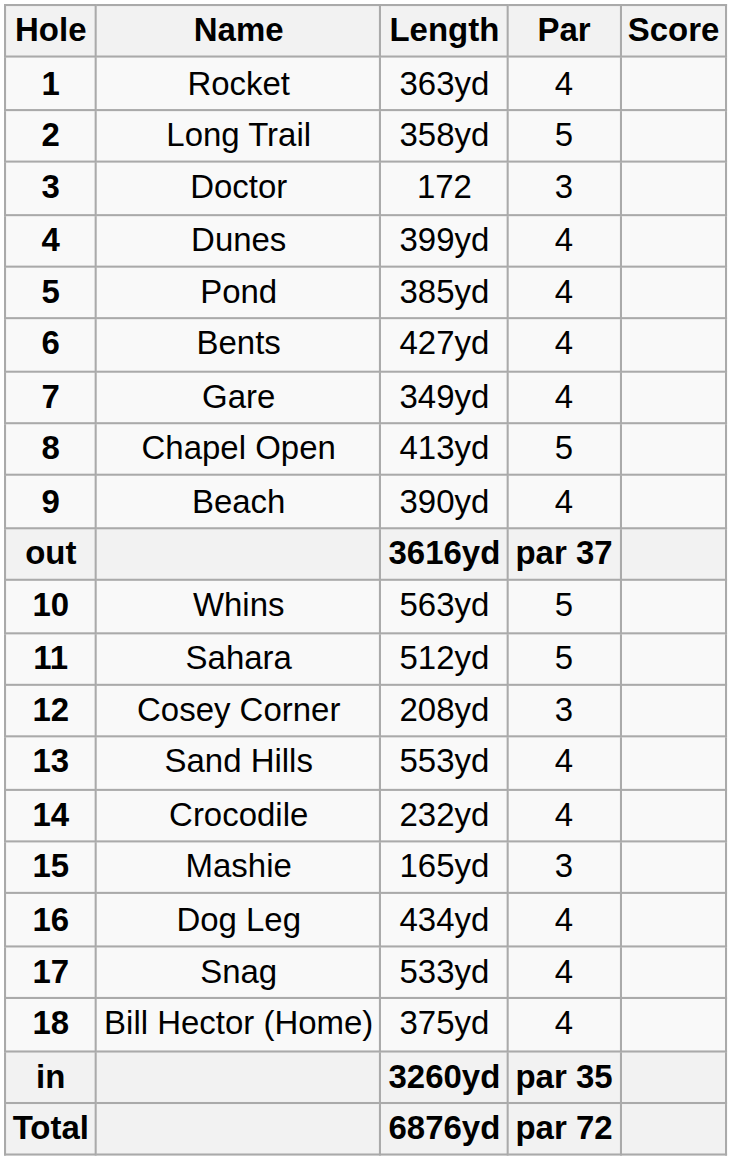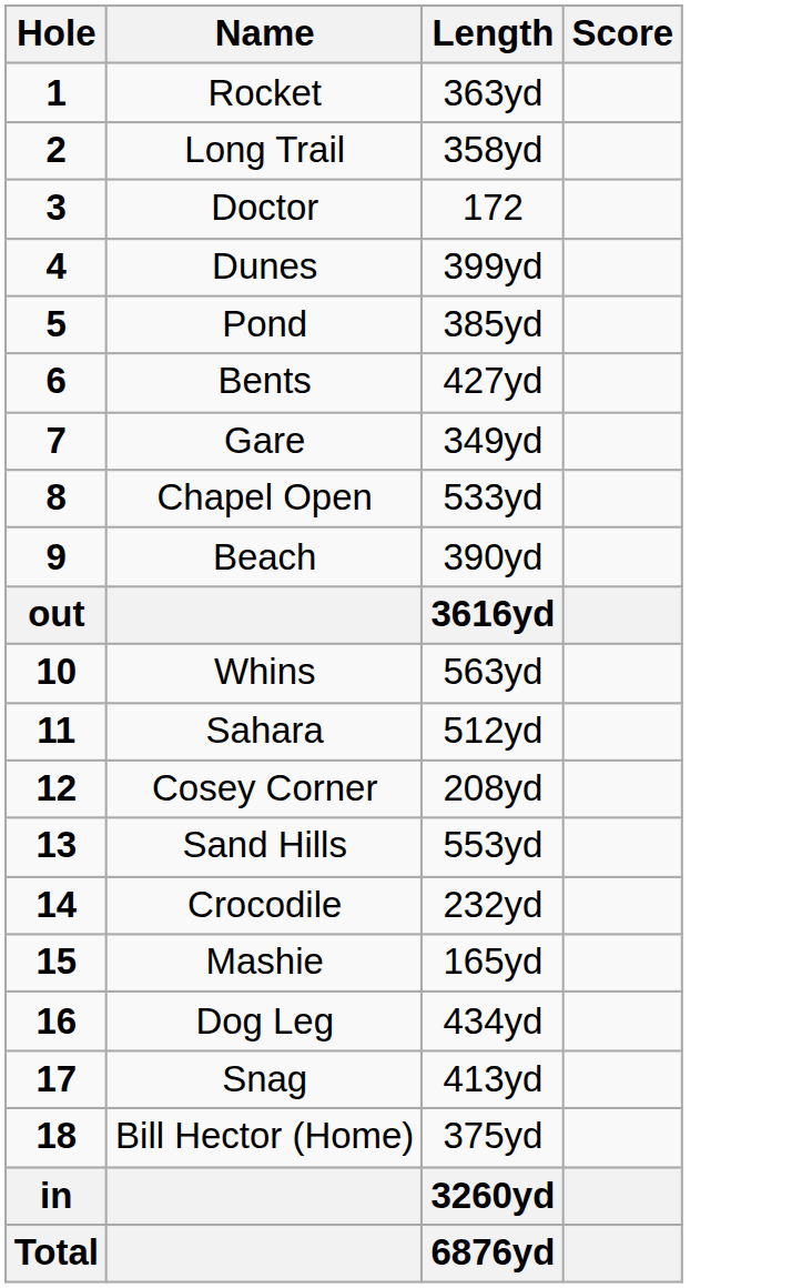 <table class="wikitable" style="text-align:center;">
 <tr>
 <th>Hole</th>
 <th>Name</th>
 <th>Length</th>
-<th>Par</th>
 <th>Score</th>
 </tr>
 <tr>
 <td><strong>1</strong></td>
 <td>Rocket</td>
 <td>363yd</td>
-<td>4</td>
 <td></td>
 </tr>
 <tr>
 <td><strong>2</strong></td>
 <td>Long Trail</td>
 <td>358yd</td>
-<td>5</td>
 <td></td>
 </tr>
 <tr>
 <td><strong>3</strong></td>
 <td>Doctor</td>
 <td>172</td>
-<td>3</td>
 <td></td>
 </tr>
 <tr>
 <td><strong>4</strong></td>
 <td>Dunes</td>
 <td>399yd</td>
-<td>4</td>
 <td></td>
 </tr>
 <tr>
 <td><strong>5</strong></td>
 <td>Pond</td>
 <td>385yd</td>
-<td>4</td>
 <td></td>
 </tr>
 <tr>
 <td><strong>6</strong></td>
 <td>Bents</td>
 <td>427yd</td>
-<td>4</td>
 <td></td>
 </tr>
 <tr>
 <td><strong>7</strong></td>
 <td>Gare</td>
 <td>349yd</td>
-<td>4</td>
 <td></td>
 </tr>
 <tr>
 <td><strong>8</strong></td>
 <td>Chapel Open</td>
-<td>413yd</td>
-<td>5</td>
+<td>533yd</td>
 <td></td>
 </tr>
 <tr>
 <td><strong>9</strong></td>
 <td>Beach</td>
 <td>390yd</td>
-<td>4</td>
 <td></td>
 </tr>
 <tr>
 <th><strong>out</strong></th>
 <th></th>
 <th>3616yd</th>
-<th>par 37</th>
 <th></th>
 </tr>
 <tr>
 <td><strong>10</strong></td>
 <td>Whins</td>
 <td>563yd</td>
-<td>5</td>
 <td></td>
 </tr>
 <tr>
 <td><strong>11</strong></td>
 <td>Sahara</td>
 <td>512yd</td>
-<td>5</td>
 <td></td>
 </tr>
 <tr>
 <td><strong>12</strong></td>
 <td>Cosey Corner</td>
 <td>208yd</td>
-<td>3</td>
 <td></td>
 </tr>
 <tr>
 <td><strong>13</strong></td>
 <td>Sand Hills</td>
 <td>553yd</td>
-<td>4</td>
 <td></td>
 </tr>
 <tr>
 <td><strong>14</strong></td>
 <td>Crocodile</td>
 <td>232yd</td>
-<td>4</td>
 <td></td>
 </tr>
 <tr>
 <td><strong>15</strong></td>
 <td>Mashie</td>
 <td>165yd</td>
-<td>3</td>
 <td></td>
 </tr>
 <tr>
 <td><strong>16</strong></td>
 <td>Dog Leg</td>
 <td>434yd</td>
-<td>4</td>
 <td></td>
 </tr>
 <tr>
 <td><strong>17</strong></td>
 <td>Snag</td>
-<td>533yd</td>
-<td>4</td>
+<td>413yd</td>
 <td></td>
 </tr>
 <tr>
 <td><strong>18</strong></td>
 <td>Bill Hector (Home)</td>
 <td>375yd</td>
-<td>4</td>
 <td></td>
 </tr>
 <tr>
 <th><strong>in</strong></th>
 <th></th>
 <th>3260yd</th>
-<th>par 35</th>
 <th></th>
 </tr>
 <tr>
 <th><strong>Total</strong></th>
 <th></th>
 <th>6876yd</th>
-<th>par 72</th>
 <th></th>
 </tr>
 </table>
